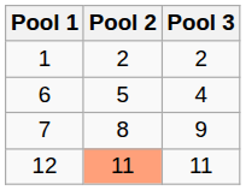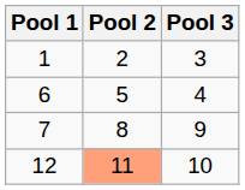 <table class="wikitable">
 <tr>
 <th>Pool 1</th>
 <th>Pool 2</th>
 <th>Pool 3</th>
 </tr>
 <tr align="center">
 <td>1</td>
 <td>2</td>
-<td>2</td>
+<td>3</td>
 </tr>
 <tr align="center">
 <td>6</td>
 <td>5</td>
 <td>4</td>
 </tr>
 <tr align="center">
 <td>7</td>
 <td>8</td>
 <td>9</td>
 </tr>
 <tr align="center">
 <td>12</td>
 <td style="background: lightsalmon;">11</td>
-<td>11</td>
+<td>10</td>
 </tr>
 </table>
